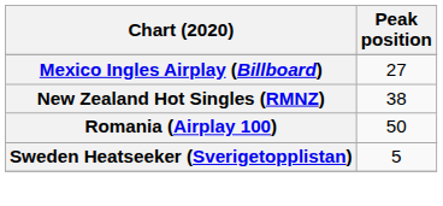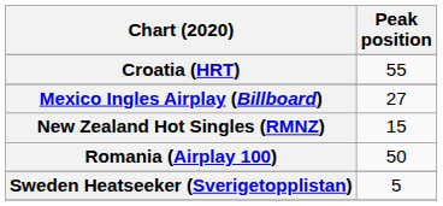 <table class="wikitable sortable plainrowheaders" style="text-align:center">
 <tr>
 <th scope="col">Chart (2020)</th>
 <th scope="col">Peak<br>position</th>
 </tr>
 <tr>
 </tr>
 <tr>
+</tr>
+<tr>
+<th scope="row">Croatia (<a href='#'>HRT</a>)</th>
+<td>55</td>
 </tr>
 <tr>
 </tr>
 <tr>
 </tr>
 <tr>
 </tr>
 <tr>
 </tr>
 <tr>
 <th scope="row"><a href='#'>Mexico Ingles Airplay</a> (<em><a href='#'>Billboard</a></em>)</th>
 <td>27</td>
 </tr>
 <tr>
 <th scope="row">New Zealand Hot Singles (<a href='#'>RMNZ</a>)</th>
-<td>38</td>
+<td>15</td>
 </tr>
 <tr>
 <th scope="row">Romania (<a href='#'>Airplay 100</a>)</th>
 <td>50</td>
 </tr>
 <tr>
 </tr>
 <tr>
 </tr>
 <tr>
 <th scope="row">Sweden Heatseeker (<a href='#'>Sverigetopplistan</a>)</th>
 <td>5</td>
 </tr>
 <tr>
 </tr>
 </table>
